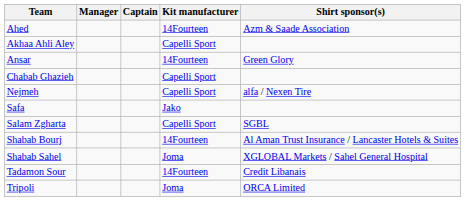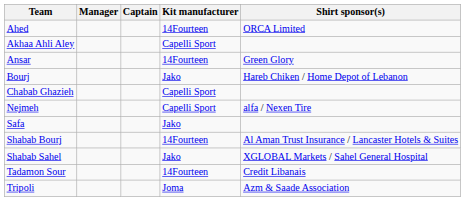 <table class="wikitable sortable">
 <tr>
 <th>Team</th>
 <th>Manager</th>
 <th>Captain</th>
 <th>Kit manufacturer</th>
 <th>Shirt sponsor(s)</th>
 </tr>
 <tr>
 <td><a href='#'>Ahed</a></td>
 <td> </td>
 <td> </td>
 <td><a href='#'>14Fourteen</a></td>
-<td><a href='#'>Azm & Saade Association</a></td>
+<td><a href='#'>ORCA Limited</a></td>
 </tr>
 <tr>
 <td><a href='#'>Akhaa Ahli Aley</a></td>
 <td> </td>
 <td> </td>
 <td><a href='#'>Capelli Sport</a></td>
 <td></td>
 </tr>
 <tr>
 <td><a href='#'>Ansar</a></td>
 <td> </td>
 <td> </td>
 <td><a href='#'>14Fourteen</a></td>
 <td><a href='#'>Green Glory</a></td>
+</tr>
+<tr>
+<td><a href='#'>Bourj</a></td>
+<td> </td>
+<td> </td>
+<td><a href='#'>Jako</a></td>
+<td><a href='#'>Hareb Chiken</a> / <a href='#'>Home Depot of Lebanon</a></td>
 </tr>
 <tr>
 <td><a href='#'>Chabab Ghazieh</a></td>
 <td> </td>
 <td> </td>
 <td><a href='#'>Capelli Sport</a></td>
 <td></td>
 </tr>
 <tr>
 <td><a href='#'>Nejmeh</a></td>
 <td> </td>
 <td> </td>
 <td><a href='#'>Capelli Sport</a></td>
 <td><a href='#'>alfa</a> / <a href='#'>Nexen Tire</a></td>
 </tr>
 <tr>
 <td><a href='#'>Safa</a></td>
 <td> </td>
 <td> </td>
 <td><a href='#'>Jako</a></td>
 <td></td>
 </tr>
 <tr>
-<td><a href='#'>Salam Zgharta</a></td>
-<td> </td>
-<td> </td>
-<td><a href='#'>Capelli Sport</a></td>
-<td><a href='#'>SGBL</a></td>
-</tr>
-<tr>
 <td><a href='#'>Shabab Bourj</a></td>
 <td> </td>
 <td> </td>
 <td><a href='#'>14Fourteen</a></td>
 <td><a href='#'>Al Aman Trust Insurance</a> / <a href='#'>Lancaster Hotels & Suites</a></td>
 </tr>
 <tr>
 <td><a href='#'>Shabab Sahel</a></td>
 <td> </td>
 <td> </td>
-<td><a href='#'>Joma</a></td>
+<td><a href='#'>Jako</a></td>
 <td><a href='#'>XGLOBAL Markets</a> / <a href='#'>Sahel General Hospital</a></td>
 </tr>
 <tr>
 <td><a href='#'>Tadamon Sour</a></td>
 <td> </td>
 <td> </td>
 <td><a href='#'>14Fourteen</a></td>
 <td><a href='#'>Credit Libanais</a></td>
 </tr>
 <tr>
 <td><a href='#'>Tripoli</a></td>
 <td> </td>
 <td> </td>
 <td><a href='#'>Joma</a></td>
-<td><a href='#'>ORCA Limited</a></td>
+<td><a href='#'>Azm & Saade Association</a></td>
 </tr>
 </table>
